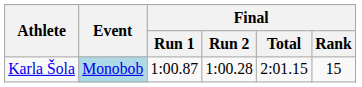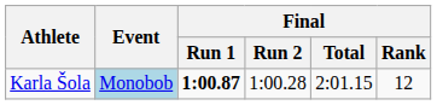 <table class="wikitable" style="font-size:90%;">
 <tr>
 <th rowspan="2">Athlete</th>
 <th rowspan="2">Event</th>
 <th colspan="4">Final</th>
 </tr>
 <tr>
 <th>Run 1</th>
 <th>Run 2</th>
 <th>Total</th>
 <th>Rank</th>
 </tr>
 <tr>
 <td><a href='#'>Karla Šola</a></td>
 <td style="background: lightblue;"><a href='#'>Monobob</a></td>
-<td align=center>1:00.87</td>
+<td align=center><strong>1:00.87</strong></td>
 <td align=center>1:00.28</td>
 <td align=center>2:01.15</td>
-<td align=center>15</td>
+<td align=center>12</td>
 </tr>
 </table>
